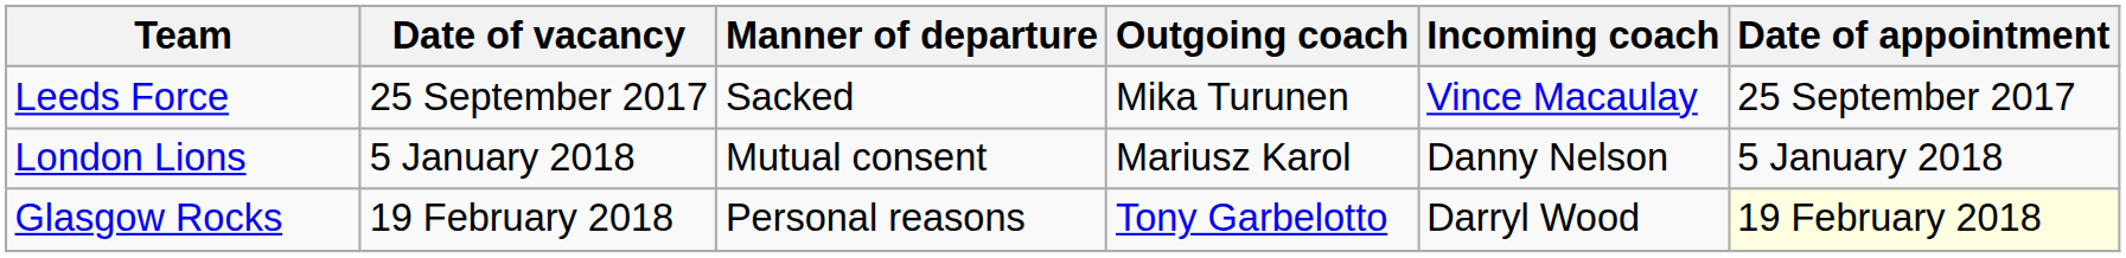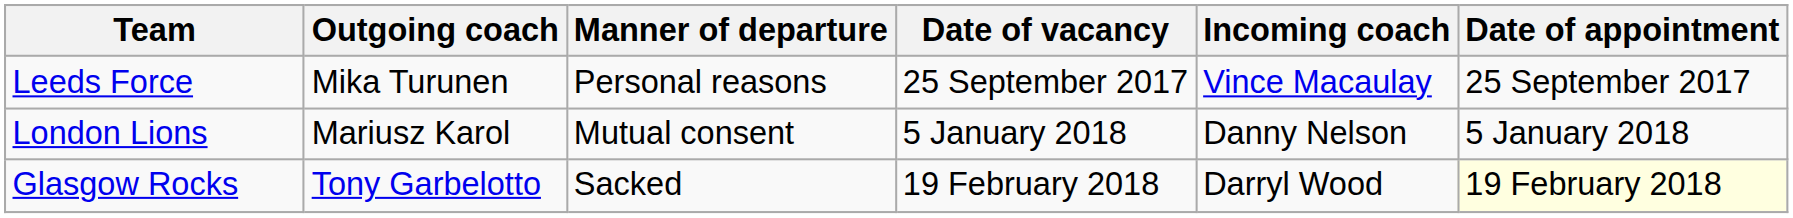 <table class="wikitable sortable">
 <tr>
 <th scope="col" style="width: 140px;">Team</th>
+<th>Outgoing coach</th>
+<th>Manner of departure</th>
 <th>Date of vacancy</th>
-<th>Manner of departure</th>
-<th>Outgoing coach</th>
 <th>Incoming coach</th>
 <th>Date of appointment</th>
 </tr>
 <tr>
 <td><a href='#'>Leeds Force</a></td>
+<td> Mika Turunen</td>
+<td>Personal reasons</td>
 <td>25 September 2017</td>
-<td>Sacked</td>
-<td> Mika Turunen</td>
 <td> <a href='#'>Vince Macaulay</a></td>
 <td>25 September 2017</td>
 </tr>
 <tr>
 <td><a href='#'>London Lions</a></td>
+<td> Mariusz Karol</td>
+<td>Mutual consent</td>
 <td>5 January 2018</td>
-<td>Mutual consent</td>
-<td> Mariusz Karol</td>
 <td> Danny Nelson</td>
 <td>5 January 2018</td>
 </tr>
 <tr>
 <td><a href='#'>Glasgow Rocks</a></td>
+<td> <a href='#'>Tony Garbelotto</a></td>
+<td>Sacked</td>
 <td>19 February 2018</td>
-<td>Personal reasons</td>
-<td> <a href='#'>Tony Garbelotto</a></td>
 <td> Darryl Wood</td>
 <td style="background: lightyellow;">19 February 2018</td>
 </tr>
 </table>
